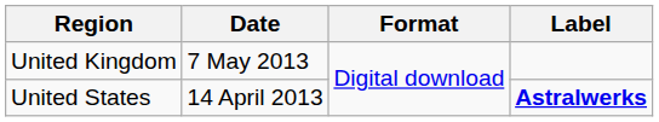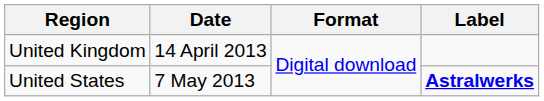 <table class=wikitable>
 <tr>
 <th>Region</th>
 <th>Date</th>
 <th>Format</th>
 <th>Label</th>
 </tr>
 <tr>
 <td>United Kingdom</td>
-<td>7 May 2013</td>
+<td>14 April 2013</td>
 <td rowspan="2"><a href='#'>Digital download</a></td>
 <td></td>
 </tr>
 <tr>
 <td>United States</td>
-<td>14 April 2013</td>
+<td>7 May 2013</td>
 <td><strong><a href='#'>Astralwerks</a></strong></td>
 </tr>
 </table>
